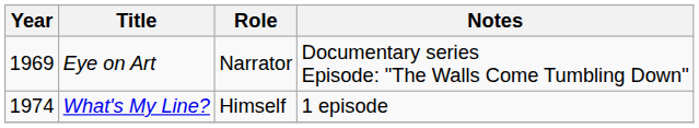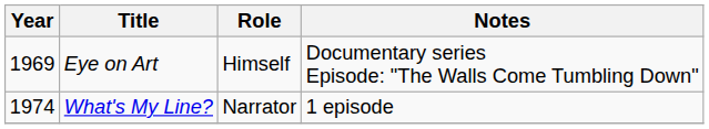 <table class="wikitable">
 <tr>
 <th>Year</th>
 <th>Title</th>
 <th>Role</th>
 <th>Notes</th>
 </tr>
 <tr>
 <td>1969</td>
 <td><em>Eye on Art</em></td>
-<td>Narrator</td>
+<td>Himself</td>
 <td>Documentary series<br>Episode: "The Walls Come Tumbling Down"</td>
 </tr>
 <tr>
 <td>1974</td>
 <td><em><a href='#'>What's My Line?</a></em></td>
-<td>Himself</td>
+<td>Narrator</td>
 <td>1 episode</td>
 </tr>
 <tr>
 </tr>
 </table>
